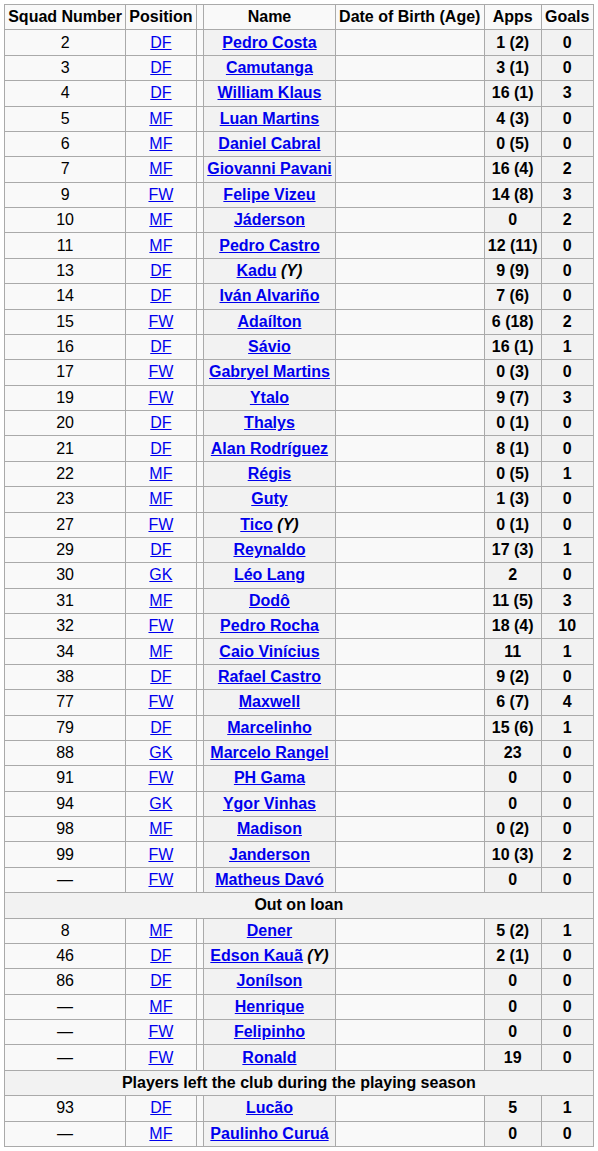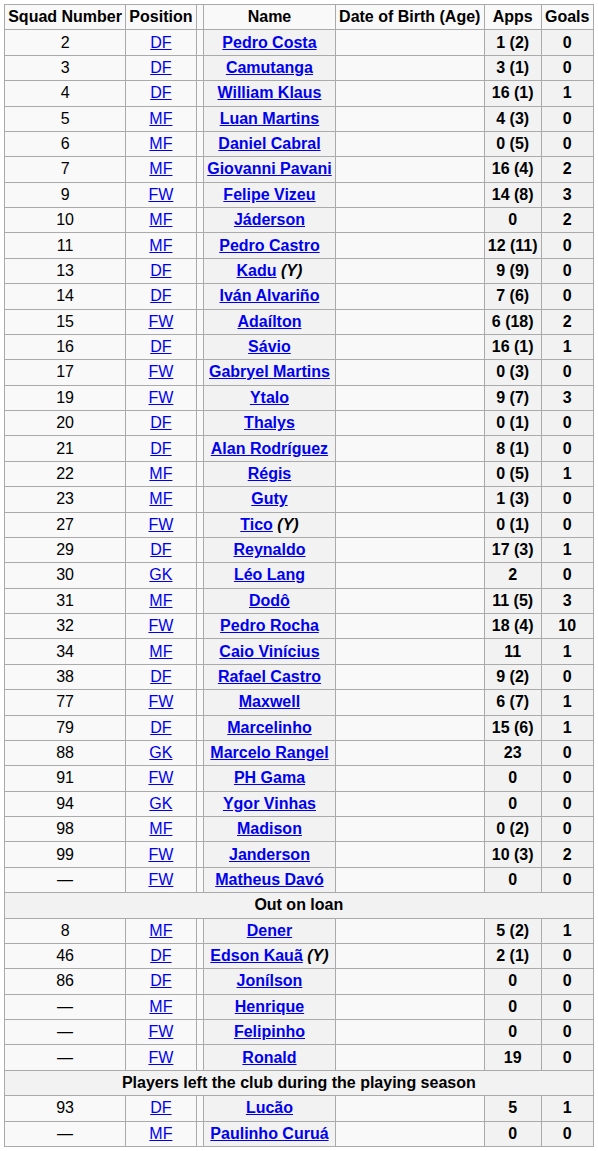 <table class="wikitable sortable plainrowheaders" style="text-align:center">
 <tr>
 <td rowspan="2"><strong>Squad Number</strong></td>
 <td rowspan="2"><strong>Position</strong></td>
 <td rowspan="2"></td>
 <td rowspan="2"><strong>Name</strong></td>
 <td rowspan="2"><strong>Date of Birth (Age)</strong></td>
 </tr>
 <tr>
 <td rowspan="1"><strong>Apps</strong></td>
 <td rowspan="1"><strong>Goals</strong></td>
 </tr>
 <tr>
 <td>2</td>
 <td><a href='#'>DF</a></td>
 <td></td>
 <th scope="row"><a href='#'>Pedro Costa</a></th>
 <td></td>
 <th>1 (2)</th>
 <th>0</th>
 </tr>
 <tr>
 <td>3</td>
 <td><a href='#'>DF</a></td>
 <td></td>
 <th scope="row"><a href='#'>Camutanga</a></th>
 <td></td>
 <th>3 (1)</th>
 <th>0</th>
 </tr>
 <tr>
 <td>4</td>
 <td><a href='#'>DF</a></td>
 <td></td>
 <th scope="row"><a href='#'>William Klaus</a></th>
 <td></td>
 <th>16 (1)</th>
-<th>3</th>
+<th>1</th>
 </tr>
 <tr>
 <td>5</td>
 <td><a href='#'>MF</a></td>
 <td></td>
 <th scope="row"><a href='#'>Luan Martins</a></th>
 <td></td>
 <th>4 (3)</th>
 <th>0</th>
 </tr>
 <tr>
 <td>6</td>
 <td><a href='#'>MF</a></td>
 <td></td>
 <th scope="row"><a href='#'>Daniel Cabral</a></th>
 <td></td>
 <th>0 (5)</th>
 <th>0</th>
 </tr>
 <tr>
 <td>7</td>
 <td><a href='#'>MF</a></td>
 <td></td>
 <th scope="row"><a href='#'>Giovanni Pavani</a></th>
 <td></td>
 <th>16 (4)</th>
 <th>2</th>
 </tr>
 <tr>
 <td>9</td>
 <td><a href='#'>FW</a></td>
 <td></td>
 <th scope="row"><a href='#'>Felipe Vizeu</a></th>
 <td></td>
 <th>14 (8)</th>
 <th>3</th>
 </tr>
 <tr>
 <td>10</td>
 <td><a href='#'>MF</a></td>
 <td></td>
 <th scope="row"><a href='#'>Jáderson</a></th>
 <td></td>
 <th>0</th>
 <th>2</th>
 </tr>
 <tr>
 <td>11</td>
 <td><a href='#'>MF</a></td>
 <td></td>
 <th scope="row"><a href='#'>Pedro Castro</a></th>
 <td></td>
 <th>12 (11)</th>
 <th>0</th>
 </tr>
 <tr>
 <td>13</td>
 <td><a href='#'>DF</a></td>
 <td></td>
 <th scope="row"><a href='#'>Kadu</a> <em>(Y)</em></th>
 <td></td>
 <th>9 (9)</th>
 <th>0</th>
 </tr>
 <tr>
 <td>14</td>
 <td><a href='#'>DF</a></td>
 <td></td>
 <th scope="row"><a href='#'>Iván Alvariño</a></th>
 <td></td>
 <th>7 (6)</th>
 <th>0</th>
 </tr>
 <tr>
 <td>15</td>
 <td><a href='#'>FW</a></td>
 <td></td>
 <th scope="row"><a href='#'>Adaílton</a></th>
 <td></td>
 <th>6 (18)</th>
 <th>2</th>
 </tr>
 <tr>
 <td>16</td>
 <td><a href='#'>DF</a></td>
 <td></td>
 <th scope="row"><a href='#'>Sávio</a></th>
 <td></td>
 <th>16 (1)</th>
 <th>1</th>
 </tr>
 <tr>
 <td>17</td>
 <td><a href='#'>FW</a></td>
 <td></td>
 <th scope="row"><a href='#'>Gabryel Martins</a></th>
 <td></td>
 <th>0 (3)</th>
 <th>0</th>
 </tr>
 <tr>
 <td>19</td>
 <td><a href='#'>FW</a></td>
 <td></td>
 <th scope="row"><a href='#'>Ytalo</a></th>
 <td></td>
 <th>9 (7)</th>
 <th>3</th>
 </tr>
 <tr>
 <td>20</td>
 <td><a href='#'>DF</a></td>
 <td></td>
 <th scope="row"><a href='#'>Thalys</a></th>
 <td></td>
 <th>0 (1)</th>
 <th>0</th>
 </tr>
 <tr>
 <td>21</td>
 <td><a href='#'>DF</a></td>
 <td></td>
 <th scope="row"><a href='#'>Alan Rodríguez</a></th>
 <td></td>
 <th>8 (1)</th>
 <th>0</th>
 </tr>
 <tr>
 <td>22</td>
 <td><a href='#'>MF</a></td>
 <td></td>
 <th scope="row"><a href='#'>Régis</a></th>
 <td></td>
 <th>0 (5)</th>
 <th>1</th>
 </tr>
 <tr>
 <td>23</td>
 <td><a href='#'>MF</a></td>
 <td></td>
 <th scope="row"><a href='#'>Guty</a></th>
 <td></td>
 <th>1 (3)</th>
 <th>0</th>
 </tr>
 <tr>
 <td>27</td>
 <td><a href='#'>FW</a></td>
 <td></td>
 <th scope="row"><a href='#'>Tico</a> <em>(Y)</em></th>
 <td></td>
 <th>0 (1)</th>
 <th>0</th>
 </tr>
 <tr>
 <td>29</td>
 <td><a href='#'>DF</a></td>
 <td></td>
 <th scope="row"><a href='#'>Reynaldo</a></th>
 <td></td>
 <th>17 (3)</th>
 <th>1</th>
 </tr>
 <tr>
 <td>30</td>
 <td><a href='#'>GK</a></td>
 <td></td>
 <th scope="row"><a href='#'>Léo Lang</a></th>
 <td></td>
 <th>2</th>
 <th>0</th>
 </tr>
 <tr>
 <td>31</td>
 <td><a href='#'>MF</a></td>
 <td></td>
 <th scope="row"><a href='#'>Dodô</a></th>
 <td></td>
 <th>11 (5)</th>
 <th>3</th>
 </tr>
 <tr>
 <td>32</td>
 <td><a href='#'>FW</a></td>
 <td></td>
 <th scope="row"><a href='#'>Pedro Rocha</a></th>
 <td></td>
 <th>18 (4)</th>
 <th>10</th>
 </tr>
 <tr>
 <td>34</td>
 <td><a href='#'>MF</a></td>
 <td></td>
 <th scope="row"><a href='#'>Caio Vinícius</a></th>
 <td></td>
 <th>11</th>
 <th>1</th>
 </tr>
 <tr>
 <td>38</td>
 <td><a href='#'>DF</a></td>
 <td></td>
 <th scope="row"><a href='#'>Rafael Castro</a></th>
 <td></td>
 <th>9 (2)</th>
 <th>0</th>
 </tr>
 <tr>
 <td>77</td>
 <td><a href='#'>FW</a></td>
 <td></td>
 <th scope="row"><a href='#'>Maxwell</a></th>
 <td></td>
 <th>6 (7)</th>
-<th>4</th>
+<th>1</th>
 </tr>
 <tr>
 <td>79</td>
 <td><a href='#'>DF</a></td>
 <td></td>
 <th scope="row"><a href='#'>Marcelinho</a></th>
 <td></td>
 <th>15 (6)</th>
 <th>1</th>
 </tr>
 <tr>
 <td>88</td>
 <td><a href='#'>GK</a></td>
 <td></td>
 <th scope="row"><a href='#'>Marcelo Rangel</a></th>
 <td></td>
 <th>23</th>
 <th>0</th>
 </tr>
 <tr>
 <td>91</td>
 <td><a href='#'>FW</a></td>
 <td></td>
 <th scope="row"><a href='#'>PH Gama</a></th>
 <td></td>
 <th>0</th>
 <th>0</th>
 </tr>
 <tr>
 <td>94</td>
 <td><a href='#'>GK</a></td>
 <td></td>
 <th scope="row"><a href='#'>Ygor Vinhas</a></th>
 <td></td>
 <th>0</th>
 <th>0</th>
 </tr>
 <tr>
 <td>98</td>
 <td><a href='#'>MF</a></td>
 <td></td>
 <th scope="row"><a href='#'>Madison</a></th>
 <td></td>
 <th>0 (2)</th>
 <th>0</th>
 </tr>
 <tr>
 <td>99</td>
 <td><a href='#'>FW</a></td>
 <td></td>
 <th scope="row"><a href='#'>Janderson</a></th>
 <td></td>
 <th>10 (3)</th>
 <th>2</th>
 </tr>
 <tr>
 <td>—</td>
 <td><a href='#'>FW</a></td>
 <td></td>
 <th scope="row"><a href='#'>Matheus Davó</a></th>
 <td></td>
 <th>0</th>
 <th>0</th>
 </tr>
 <tr>
 <th colspan="16">Out on loan</th>
 </tr>
 <tr>
 <td>8</td>
 <td><a href='#'>MF</a></td>
 <td></td>
 <th scope="row"><a href='#'>Dener</a></th>
 <td></td>
 <th>5 (2)</th>
 <th>1</th>
 </tr>
 <tr>
 <td>46</td>
 <td><a href='#'>DF</a></td>
 <td></td>
 <th scope="row"><a href='#'>Edson Kauã</a> <em>(Y)</em></th>
 <td></td>
 <th>2 (1)</th>
 <th>0</th>
 </tr>
 <tr>
 <td>86</td>
 <td><a href='#'>DF</a></td>
 <td></td>
 <th scope="row"><a href='#'>Jonílson</a></th>
 <td></td>
 <th>0</th>
 <th>0</th>
 </tr>
 <tr>
 <td>—</td>
 <td><a href='#'>MF</a></td>
 <td></td>
 <th scope="row"><a href='#'>Henrique</a></th>
 <td></td>
 <th>0</th>
 <th>0</th>
 </tr>
 <tr>
 <td>—</td>
 <td><a href='#'>FW</a></td>
 <td></td>
 <th scope="row"><a href='#'>Felipinho</a></th>
 <td></td>
 <th>0</th>
 <th>0</th>
 </tr>
 <tr>
 <td>—</td>
 <td><a href='#'>FW</a></td>
 <td></td>
 <th scope="row"><a href='#'>Ronald</a></th>
 <td></td>
 <th>19</th>
 <th>0</th>
 </tr>
 <tr>
 <th colspan="16">Players left the club during the playing season</th>
 </tr>
 <tr>
 <td>93</td>
 <td><a href='#'>DF</a></td>
 <td></td>
 <th scope="row"><a href='#'>Lucão</a></th>
 <td></td>
 <th>5</th>
 <th>1</th>
 </tr>
 <tr>
 <td>—</td>
 <td><a href='#'>MF</a></td>
 <td></td>
 <th scope="row"><a href='#'>Paulinho Curuá</a></th>
 <td></td>
 <th>0</th>
 <th>0</th>
 </tr>
 <tr>
 </tr>
 </table>
